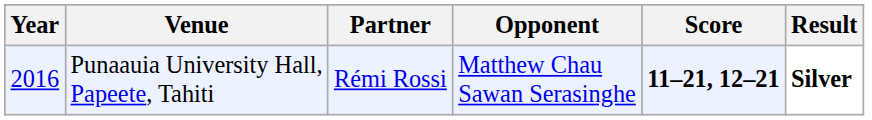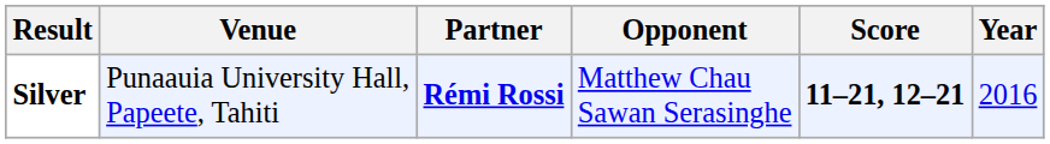 <table class="sortable wikitable" style="font-size: 90%;">
 <tr>
-<th>Year</th>
+<th>Result</th>
 <th>Venue</th>
 <th>Partner</th>
 <th>Opponent</th>
 <th>Score</th>
-<th>Result</th>
+<th>Year</th>
 </tr>
 <tr style="background:#ECF2FF">
-<td align="center"><a href='#'>2016</a></td>
+<td style="text-align:left; background:white"> <strong>Silver</strong></td>
 <td align="left">Punaauia University Hall,<br><a href='#'>Papeete</a>, Tahiti</td>
-<td align="left"> <a href='#'>Rémi Rossi</a></td>
+<td align="left"><strong> <a href='#'>Rémi Rossi</a></strong></td>
 <td align="left"> <a href='#'>Matthew Chau</a><br> <a href='#'>Sawan Serasinghe</a></td>
 <td align="left"><strong>11–21, 12–21</strong></td>
-<td style="text-align:left; background:white"> <strong>Silver</strong></td>
+<td align="center"><a href='#'>2016</a></td>
 </tr>
 </table>
